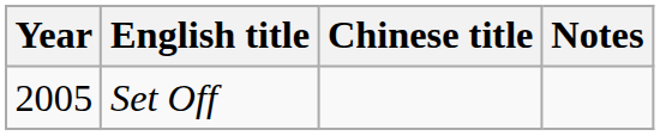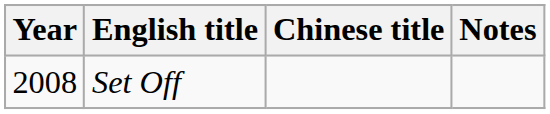 <table class="wikitable">
 <tr>
 <th>Year</th>
 <th>English title</th>
 <th>Chinese title</th>
 <th>Notes</th>
 </tr>
 <tr>
-<td>2005</td>
+<td>2008</td>
 <td><em>Set Off</em></td>
 <td></td>
 <td></td>
 </tr>
 </table>
